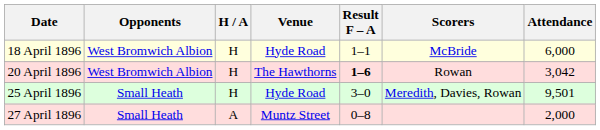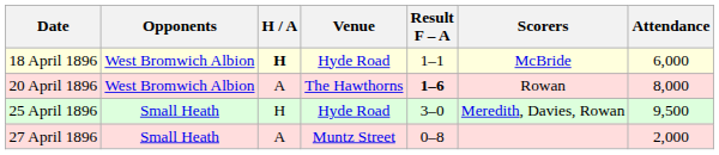 <table class="wikitable" style="text-align:center">
 <tr>
 <th>Date</th>
 <th>Opponents</th>
 <th>H / A</th>
 <th>Venue</th>
 <th>Result<br>F – A</th>
 <th>Scorers</th>
 <th>Attendance</th>
 </tr>
 <tr style="background:#ffd;">
 <td>18 April 1896</td>
 <td><a href='#'>West Bromwich Albion</a></td>
-<td>H</td>
+<td><strong>H</strong></td>
 <td><a href='#'>Hyde Road</a></td>
 <td>1–1</td>
 <td><a href='#'>McBride</a></td>
 <td>6,000</td>
 </tr>
 <tr style="background:#fdd;">
 <td>20 April 1896</td>
 <td><a href='#'>West Bromwich Albion</a></td>
-<td>H</td>
+<td>A</td>
 <td><a href='#'>The Hawthorns</a></td>
 <td><strong>1–6</strong></td>
 <td>Rowan</td>
-<td>3,042</td>
+<td>8,000</td>
 </tr>
 <tr style="background:#dfd;">
 <td>25 April 1896</td>
 <td><a href='#'>Small Heath</a></td>
 <td>H</td>
 <td><a href='#'>Hyde Road</a></td>
 <td>3–0</td>
 <td><a href='#'>Meredith</a>, Davies, Rowan</td>
-<td>9,501</td>
+<td>9,500</td>
 </tr>
 <tr style="background:#fdd;">
 <td>27 April 1896</td>
 <td><a href='#'>Small Heath</a></td>
 <td>A</td>
 <td><a href='#'>Muntz Street</a></td>
 <td>0–8</td>
 <td></td>
 <td>2,000</td>
 </tr>
 </table>
